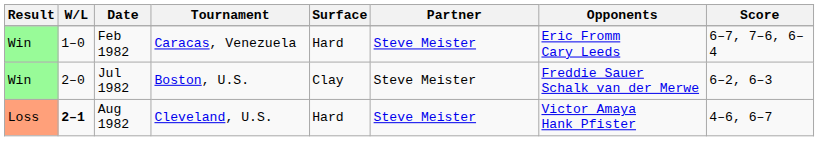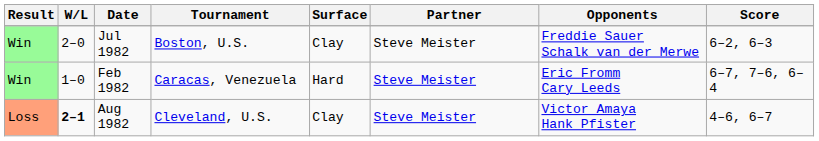 <table class="sortable wikitable">
 <tr>
 <th style="width:40px">Result</th>
 <th style="width:30px" class="unsortable">W/L</th>
 <th style="width:50px">Date</th>
 <th style="width:150px">Tournament</th>
 <th style="width:50px">Surface</th>
 <th style="width:160px">Partner</th>
 <th style="width:160px">Opponents</th>
 <th style="width:100px" class="unsortable">Score</th>
 </tr>
 <tr>
 </tr>
 <tr>
 <td style="background:#98fb98;">Win</td>
+<td>2–0</td>
+<td>Jul 1982</td>
+<td><a href='#'>Boston</a>, U.S.</td>
+<td>Clay</td>
+<td> Steve Meister</td>
+<td> <a href='#'>Freddie Sauer</a> <br>  <a href='#'>Schalk van der Merwe</a></td>
+<td>6–2, 6–3</td>
+</tr>
+<tr>
+<td style="background:#98fb98;">Win</td>
 <td>1–0</td>
 <td>Feb 1982</td>
 <td><a href='#'>Caracas</a>, Venezuela</td>
 <td>Hard</td>
 <td> <a href='#'>Steve Meister</a></td>
 <td> <a href='#'>Eric Fromm</a> <br>  <a href='#'>Cary Leeds</a></td>
 <td>6–7, 7–6, 6–4</td>
 </tr>
 <tr>
-<td style="background:#98fb98;">Win</td>
-<td>2–0</td>
-<td>Jul 1982</td>
-<td><a href='#'>Boston</a>, U.S.</td>
-<td>Clay</td>
-<td> Steve Meister</td>
-<td> <a href='#'>Freddie Sauer</a> <br>  <a href='#'>Schalk van der Merwe</a></td>
-<td>6–2, 6–3</td>
-</tr>
-<tr>
 <td style="background:#ffa07a;">Loss</td>
 <td><strong>2–1</strong></td>
 <td>Aug 1982</td>
 <td><a href='#'>Cleveland</a>, U.S.</td>
-<td>Hard</td>
+<td>Clay</td>
 <td> <a href='#'>Steve Meister</a></td>
 <td> <a href='#'>Victor Amaya</a> <br>  <a href='#'>Hank Pfister</a></td>
 <td>4–6, 6–7</td>
 </tr>
 </table>
